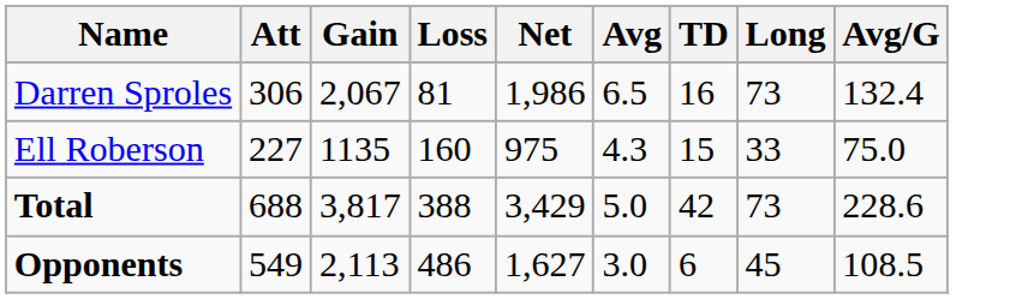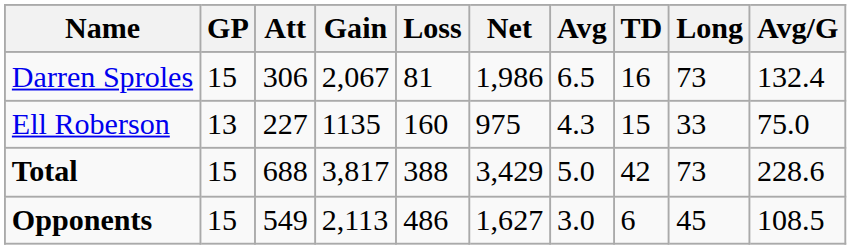 <table class="wikitable" style="white-space:nowrap;">
 <tr>
 <th>Name</th>
+<th>GP</th>
 <th>Att</th>
 <th>Gain</th>
 <th>Loss</th>
 <th>Net</th>
 <th>Avg</th>
 <th>TD</th>
 <th>Long</th>
 <th>Avg/G</th>
 </tr>
 <tr>
 <td><a href='#'>Darren Sproles</a></td>
+<td>15</td>
 <td>306</td>
 <td>2,067</td>
 <td>81</td>
 <td>1,986</td>
 <td>6.5</td>
 <td>16</td>
 <td>73</td>
 <td>132.4</td>
 </tr>
 <tr>
 <td><a href='#'>Ell Roberson</a></td>
+<td>13</td>
 <td>227</td>
 <td>1135</td>
 <td>160</td>
 <td>975</td>
 <td>4.3</td>
 <td>15</td>
 <td>33</td>
 <td>75.0</td>
 </tr>
 <tr>
 <td><strong>Total</strong></td>
+<td>15</td>
 <td>688</td>
 <td>3,817</td>
 <td>388</td>
 <td>3,429</td>
 <td>5.0</td>
 <td>42</td>
 <td>73</td>
 <td>228.6</td>
 </tr>
 <tr>
 <td><strong>Opponents</strong></td>
+<td>15</td>
 <td>549</td>
 <td>2,113</td>
 <td>486</td>
 <td>1,627</td>
 <td>3.0</td>
 <td>6</td>
 <td>45</td>
 <td>108.5</td>
 </tr>
 </table>
